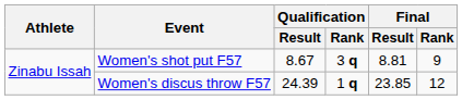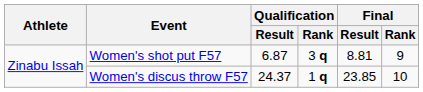 <table class="wikitable" style="font-size:90%">
 <tr>
 <th rowspan="2">Athlete</th>
 <th rowspan="2">Event</th>
 <th colspan="2">Qualification</th>
 <th colspan="2">Final</th>
 </tr>
 <tr style="font-size:95%">
 <th>Result</th>
 <th>Rank</th>
 <th>Result</th>
 <th>Rank</th>
 </tr>
 <tr align=center>
 <td align=left rowspan=2><a href='#'>Zinabu Issah</a></td>
 <td align=left><a href='#'>Women's shot put F57</a></td>
-<td>8.67</td>
+<td>6.87</td>
 <td>3 <strong>q</strong></td>
 <td>8.81</td>
 <td>9</td>
 </tr>
 <tr align=center>
 <td align=left><a href='#'>Women's discus throw F57</a></td>
-<td>24.39</td>
+<td>24.37</td>
 <td>1 <strong>q</strong></td>
 <td>23.85</td>
-<td>12</td>
+<td>10</td>
 </tr>
 </table>
